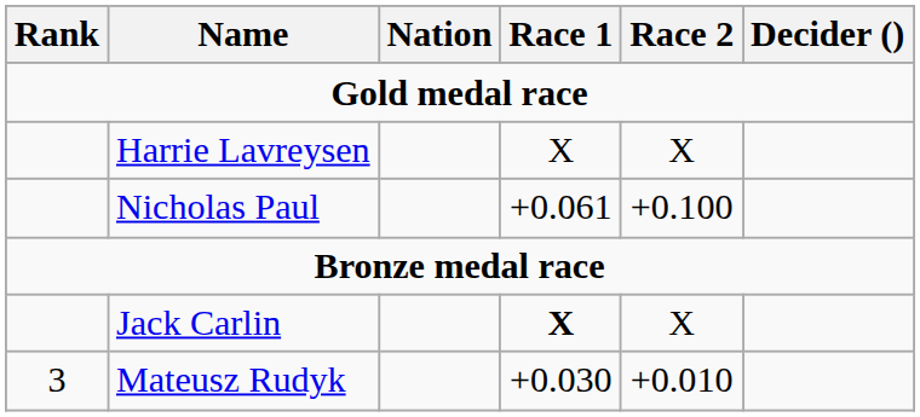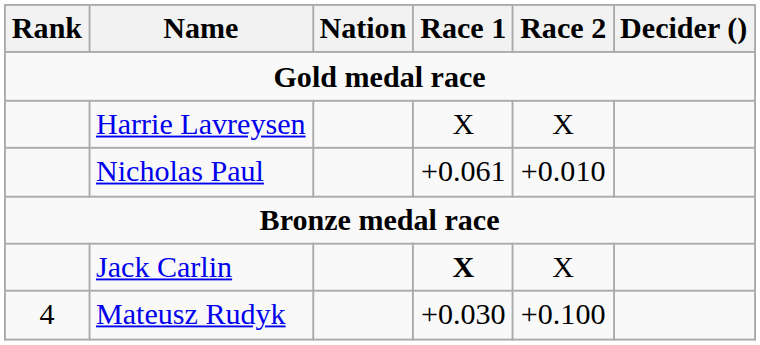 <table class="wikitable" style="text-align:center">
 <tr>
 <th>Rank</th>
 <th>Name</th>
 <th>Nation</th>
 <th>Race 1</th>
 <th>Race 2</th>
 <th>Decider ()</th>
 </tr>
 <tr>
 <td colspan=6><strong>Gold medal race</strong></td>
 </tr>
 <tr>
 <td></td>
 <td align=left><a href='#'>Harrie Lavreysen</a></td>
 <td align=left></td>
 <td>X</td>
 <td>X</td>
 <td></td>
 </tr>
 <tr>
 <td></td>
 <td align=left><a href='#'>Nicholas Paul</a></td>
 <td align=left></td>
 <td>+0.061</td>
-<td>+0.100</td>
+<td>+0.010</td>
 <td></td>
 </tr>
 <tr>
 <td colspan=6><strong>Bronze medal race</strong></td>
 </tr>
 <tr>
 <td></td>
 <td align=left><a href='#'>Jack Carlin</a></td>
 <td align=left></td>
 <td><strong>X</strong></td>
 <td>X</td>
 <td></td>
 </tr>
 <tr>
-<td>3</td>
+<td>4</td>
 <td align=left><a href='#'>Mateusz Rudyk</a></td>
 <td align=left></td>
 <td>+0.030</td>
-<td>+0.010</td>
+<td>+0.100</td>
 <td></td>
 </tr>
 </table>
